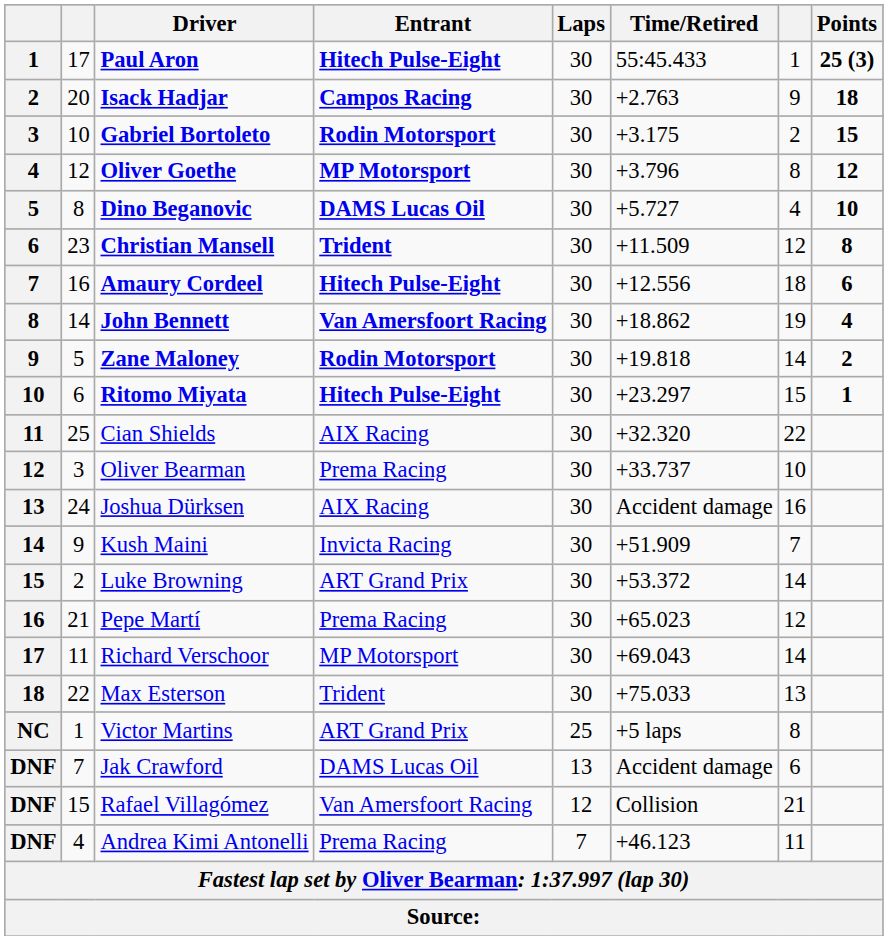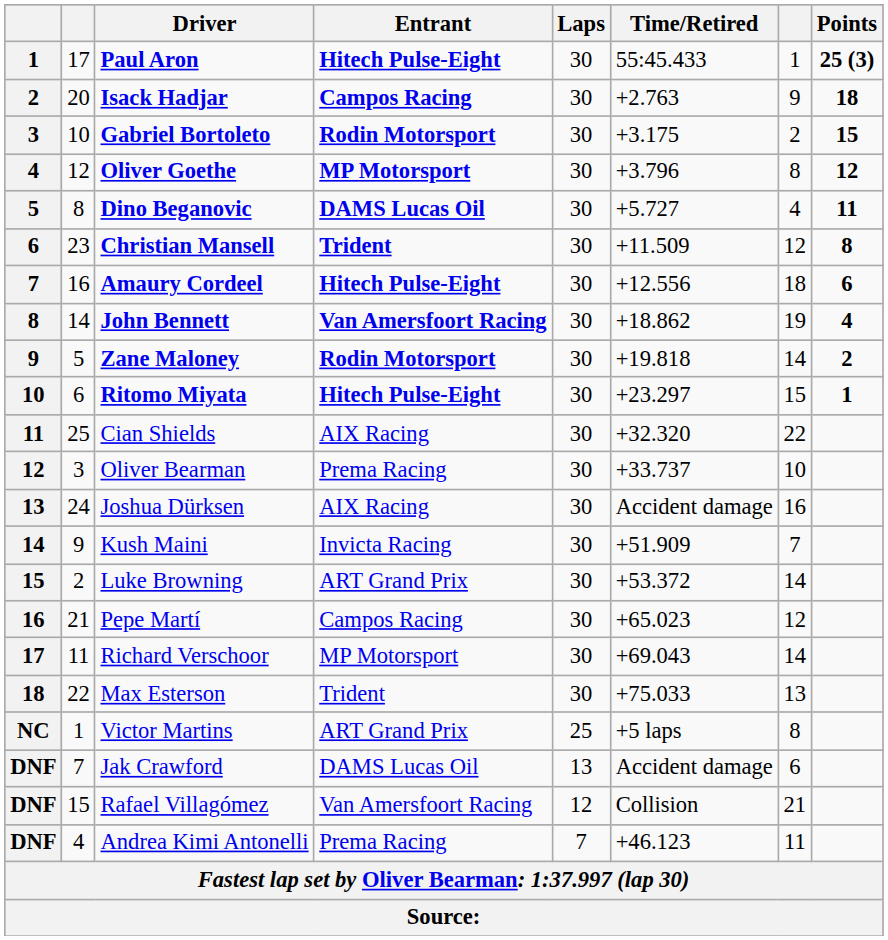 <table class="wikitable" style="font-size:85%">
 <tr>
 <th scope="col"></th>
 <th scope="col"></th>
 <th scope="col">Driver</th>
 <th scope="col">Entrant</th>
 <th scope="col">Laps</th>
 <th scope="col">Time/Retired</th>
 <th scope="col"></th>
 <th scope="col">Points</th>
 </tr>
 <tr>
 <th>1</th>
 <td align="center">17</td>
 <td> <strong><a href='#'>Paul Aron</a></strong></td>
 <td><strong><a href='#'>Hitech Pulse-Eight</a></strong></td>
 <td align="center">30</td>
 <td>55:45.433</td>
 <td align="center">1</td>
 <td align="center"><strong>25 (3)</strong></td>
 </tr>
 <tr>
 <th>2</th>
 <td align="center">20</td>
 <td><strong> <a href='#'>Isack Hadjar</a></strong></td>
 <td><strong><a href='#'>Campos Racing</a></strong></td>
 <td align="center">30</td>
 <td>+2.763</td>
 <td align="center">9</td>
 <td align="center"><strong>18</strong></td>
 </tr>
 <tr>
 <th>3</th>
 <td align="center">10</td>
 <td> <strong><a href='#'>Gabriel Bortoleto</a></strong></td>
 <td><strong><a href='#'>Rodin Motorsport</a></strong></td>
 <td align="center">30</td>
 <td>+3.175</td>
 <td align="center">2</td>
 <td align="center"><strong>15</strong></td>
 </tr>
 <tr>
 <th>4</th>
 <td align="center">12</td>
 <td><strong> <a href='#'>Oliver Goethe</a></strong></td>
 <td><strong><a href='#'>MP Motorsport</a></strong></td>
 <td align="center">30</td>
 <td>+3.796</td>
 <td align="center">8</td>
 <td align="center"><strong>12</strong></td>
 </tr>
 <tr>
 <th>5</th>
 <td align="center">8</td>
 <td> <strong><a href='#'>Dino Beganovic</a></strong></td>
 <td><strong><a href='#'>DAMS Lucas Oil</a></strong></td>
 <td align="center">30</td>
 <td>+5.727</td>
 <td align="center">4</td>
-<td align="center"><strong>10</strong></td>
+<td align="center"><strong>11</strong></td>
 </tr>
 <tr>
 <th>6</th>
 <td align+"center">23</td>
 <td> <strong><a href='#'>Christian Mansell</a></strong></td>
 <td><strong><a href='#'>Trident</a></strong></td>
 <td align="center">30</td>
 <td>+11.509</td>
 <td align="center">12</td>
 <td align="center"><strong>8</strong></td>
 </tr>
 <tr>
 <th>7</th>
 <td align="center">16</td>
 <td><strong> <a href='#'>Amaury Cordeel</a></strong></td>
 <td><strong><a href='#'>Hitech Pulse-Eight</a></strong></td>
 <td align="center">30</td>
 <td>+12.556</td>
 <td align="center">18</td>
 <td align="center"><strong>6</strong></td>
 </tr>
 <tr>
 <th>8</th>
 <td align="center">14</td>
 <td> <strong><a href='#'>John Bennett</a></strong></td>
 <td><strong><a href='#'>Van Amersfoort Racing</a></strong></td>
 <td align="center">30</td>
 <td>+18.862</td>
 <td align="center">19</td>
 <td align="center"><strong>4</strong></td>
 </tr>
 <tr>
 <th>9</th>
 <td align="center">5</td>
 <td><strong> <a href='#'>Zane Maloney</a></strong></td>
 <td><strong><a href='#'>Rodin Motorsport</a></strong></td>
 <td align="center">30</td>
 <td>+19.818</td>
 <td align="center">14</td>
 <td align="center"><strong>2</strong></td>
 </tr>
 <tr>
 <th>10</th>
 <td align="center">6</td>
 <td><strong> <a href='#'>Ritomo Miyata</a></strong></td>
 <td><strong><a href='#'>Hitech Pulse-Eight</a></strong></td>
 <td align="center">30</td>
 <td>+23.297</td>
 <td align="center">15</td>
 <td align="center"><strong>1</strong></td>
 </tr>
 <tr>
 <th>11</th>
 <td align="center">25</td>
 <td> <a href='#'>Cian Shields</a></td>
 <td><a href='#'>AIX Racing</a></td>
 <td align="center">30</td>
 <td>+32.320</td>
 <td align="center">22</td>
 <td></td>
 </tr>
 <tr>
 <th>12</th>
 <td align="center">3</td>
 <td> <a href='#'>Oliver Bearman</a></td>
 <td><a href='#'>Prema Racing</a></td>
 <td align="center">30</td>
 <td>+33.737</td>
 <td align="center">10</td>
 <td></td>
 </tr>
 <tr>
 <th>13</th>
 <td align="center">24</td>
 <td> <a href='#'>Joshua Dürksen</a></td>
 <td><a href='#'>AIX Racing</a></td>
 <td align="center">30</td>
 <td>Accident damage</td>
 <td align="center">16</td>
 <td></td>
 </tr>
 <tr>
 <th>14</th>
 <td align="center">9</td>
 <td> <a href='#'>Kush Maini</a></td>
 <td><a href='#'>Invicta Racing</a></td>
 <td align="center">30</td>
 <td>+51.909</td>
 <td align="center">7</td>
 <td></td>
 </tr>
 <tr>
 <th>15</th>
 <td align="center">2</td>
 <td> <a href='#'>Luke Browning</a></td>
 <td><a href='#'>ART Grand Prix</a></td>
 <td align="center">30</td>
 <td>+53.372</td>
 <td align="center">14</td>
 <td></td>
 </tr>
 <tr>
 <th>16</th>
 <td align="center">21</td>
 <td> <a href='#'>Pepe Martí</a></td>
-<td><a href='#'>Prema Racing</a></td>
+<td><a href='#'>Campos Racing</a></td>
 <td align="center">30</td>
 <td>+65.023</td>
 <td align="center">12</td>
 <td></td>
 </tr>
 <tr>
 <th>17</th>
 <td align="center">11</td>
 <td> <a href='#'>Richard Verschoor</a></td>
 <td><a href='#'>MP Motorsport</a></td>
 <td align="center">30</td>
 <td>+69.043</td>
 <td align="center">14</td>
 <td></td>
 </tr>
 <tr>
 <th>18</th>
 <td align="center">22</td>
 <td> <a href='#'>Max Esterson</a></td>
 <td><a href='#'>Trident</a></td>
 <td align="center">30</td>
 <td>+75.033</td>
 <td align="center">13</td>
 <td></td>
 </tr>
 <tr>
 <th>NC</th>
 <td align="center">1</td>
 <td> <a href='#'>Victor Martins</a></td>
 <td><a href='#'>ART Grand Prix</a></td>
 <td align="center">25</td>
 <td>+5 laps</td>
 <td align="center">8</td>
 <td></td>
 </tr>
 <tr>
 <th>DNF</th>
 <td align="center">7</td>
 <td> <a href='#'>Jak Crawford</a></td>
 <td><a href='#'>DAMS Lucas Oil</a></td>
 <td align="center">13</td>
 <td>Accident damage</td>
 <td align="center">6</td>
 <td></td>
 </tr>
 <tr>
 <th>DNF</th>
 <td align="center">15</td>
 <td> <a href='#'>Rafael Villagómez</a></td>
 <td><a href='#'>Van Amersfoort Racing</a></td>
 <td align="center">12</td>
 <td>Collision</td>
 <td align="center">21</td>
 <td></td>
 </tr>
 <tr>
 <th>DNF</th>
 <td align="center">4</td>
 <td> <a href='#'>Andrea Kimi Antonelli</a></td>
 <td><a href='#'>Prema Racing</a></td>
 <td align="center">7</td>
 <td>+46.123</td>
 <td align="center">11</td>
 <td></td>
 </tr>
 <tr>
 <th colspan="8"><em>Fastest lap set by</em> <strong> <a href='#'>Oliver Bearman</a><strong><em>: 1:37.997 (lap 30)<em></th>
 </tr>
 <tr>
 <th colspan="8"></strong>Source:<strong></th>
 </tr>
 </table>
